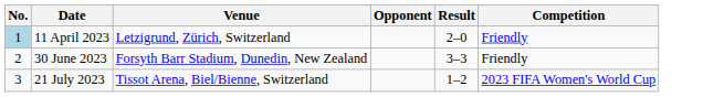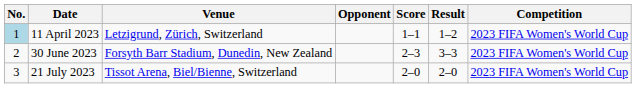 <table class="wikitable sortable">
 <tr>
 <th scope="col">No.</th>
 <th scope="col">Date</th>
 <th scope="col">Venue</th>
 <th scope="col">Opponent</th>
+<th scope="col">Score</th>
 <th scope="col">Result</th>
 <th scope="col">Competition</th>
 </tr>
 <tr>
 <td style="background: lightblue; text-align:center">1</td>
 <td>11 April 2023</td>
 <td><a href='#'>Letzigrund</a>, <a href='#'>Zürich</a>, Switzerland</td>
 <td></td>
-<td style="text-align:center">2–0</td>
-<td><a href='#'>Friendly</a></td>
+<td style="text-align:center">1–1</td>
+<td style="text-align:center">1–2</td>
+<td><a href='#'>2023 FIFA Women's World Cup</a></td>
 </tr>
 <tr>
 <td style="text-align:center">2</td>
 <td>30 June 2023</td>
 <td><a href='#'>Forsyth Barr Stadium</a>, <a href='#'>Dunedin</a>, New Zealand</td>
 <td></td>
+<td style="text-align:center">2–3</td>
 <td style="text-align:center">3–3</td>
-<td>Friendly</td>
+<td><a href='#'>2023 FIFA Women's World Cup</a></td>
 </tr>
 <tr>
 <td style="text-align:center">3</td>
 <td>21 July 2023</td>
 <td><a href='#'>Tissot Arena</a>, <a href='#'>Biel/Bienne</a>, Switzerland</td>
 <td></td>
-<td style="text-align:center">1–2</td>
+<td style="text-align:center">2–0</td>
+<td style="text-align:center">2–0</td>
 <td><a href='#'>2023 FIFA Women's World Cup</a></td>
 </tr>
 </table>
